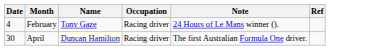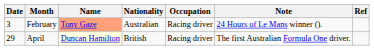 <table class="wikitable" style="font-size:85%;">
 <tr>
 <th>Date</th>
 <th>Month</th>
 <th>Name</th>
+<th>Nationality</th>
 <th>Occupation</th>
 <th>Note</th>
 <th>Ref</th>
 </tr>
 <tr>
-<td>4</td>
+<td>3</td>
 <td>February</td>
-<td><a href='#'>Tony Gaze</a></td>
+<td style="background: lightsalmon;"><a href='#'>Tony Gaze</a></td>
+<td>Australian</td>
 <td>Racing driver</td>
 <td><a href='#'>24 Hours of Le Mans</a> winner ().</td>
 <td></td>
 </tr>
 <tr>
-<td>30</td>
+<td>29</td>
 <td>April</td>
 <td style="background: lightyellow;"><a href='#'>Duncan Hamilton</a></td>
+<td>British</td>
 <td>Racing driver</td>
 <td>The first Australian <a href='#'>Formula One</a> driver.</td>
 <td></td>
 </tr>
 </table>
